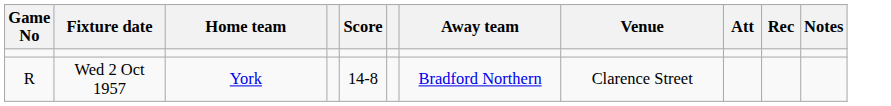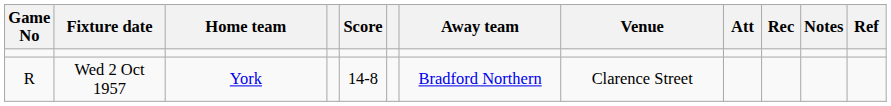 <table class="wikitable" style="text-align:center;">
 <tr>
 <th width=20 abbr="No">Game No</th>
 <th width=100 abbr="Date">Fixture date</th>
 <th width=150 abbr="Home team">Home team</th>
 <th width=5 abbr="space"></th>
 <th width=20 abbr="Score">Score</th>
 <th width=5 abbr="space"></th>
 <th width=150 abbr="Away team">Away team</th>
 <th width=150 abbr="Venue">Venue</th>
 <th width=30 abbr="Att">Att</th>
 <th width=30 abbr="Rec">Rec</th>
 <th width=20 abbr="Notes">Notes</th>
+<th width=30 abbr="Ref">Ref</th>
 </tr>
 <tr>
+<td></td>
 <td></td>
 <td></td>
 <td></td>
 <td></td>
 <td></td>
 <td></td>
 <td></td>
 <td></td>
 <td></td>
 <td></td>
 <td></td>
 </tr>
 <tr>
 <td>R</td>
 <td>Wed 2 Oct 1957</td>
 <td><a href='#'>York</a></td>
 <td></td>
 <td>14-8</td>
 <td></td>
 <td><a href='#'>Bradford Northern</a></td>
 <td>Clarence Street</td>
 <td></td>
 <td></td>
 <td></td>
+<td></td>
 </tr>
 </table>
